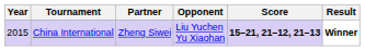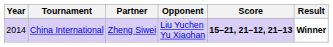 <table class="sortable wikitable" style="font-size: 90%">
 <tr>
 <th>Year</th>
 <th>Tournament</th>
 <th>Partner</th>
 <th>Opponent</th>
 <th>Score</th>
 <th>Result</th>
 </tr>
 <tr style="background:#D8CEF6">
-<td align="center">2015</td>
+<td align="center">2014</td>
 <td align="left"><a href='#'>China International</a></td>
 <td align="left"> <a href='#'>Zheng Siwei</a></td>
 <td align="left"> <a href='#'>Liu Yuchen</a><br> <a href='#'>Yu Xiaohan</a></td>
 <td align="left"><strong>15–21, 21–12, 21–13</strong></td>
 <td style="text-align:left; background:white"> <strong>Winner</strong></td>
 </tr>
 </table>
